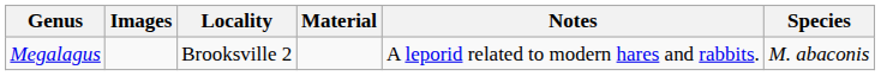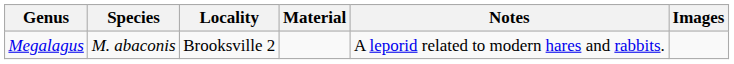 <table class="wikitable" align="center">
 <tr>
 <th>Genus</th>
-<th>Images</th>
+<th>Species</th>
 <th>Locality</th>
 <th><strong>Material</strong></th>
 <th>Notes</th>
-<th>Species</th>
+<th>Images</th>
 </tr>
 <tr>
 <td><em><a href='#'>Megalagus</a></em></td>
-<td></td>
+<td><em>M. abaconis</em></td>
 <td>Brooksville 2</td>
 <td></td>
 <td>A <a href='#'>leporid</a> related to modern <a href='#'>hares</a> and <a href='#'>rabbits</a>.</td>
-<td><em>M. abaconis</em></td>
+<td></td>
 </tr>
 </table>
